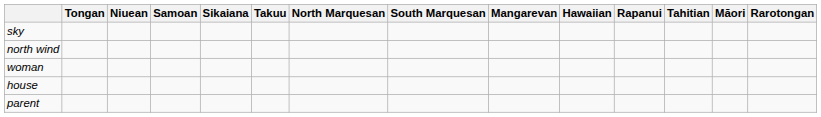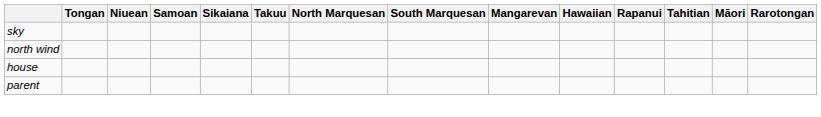 <table class="wikitable" |>
 <tr>
 <th></th>
 <th>Tongan</th>
 <th>Niuean</th>
 <th>Samoan</th>
 <th>Sikaiana</th>
 <th>Takuu</th>
 <th>North Marquesan</th>
 <th>South Marquesan</th>
 <th>Mangarevan</th>
 <th>Hawaiian</th>
 <th>Rapanui</th>
 <th>Tahitian</th>
 <th>Māori</th>
 <th>Rarotongan</th>
 </tr>
 <tr>
 <td><em>sky</em></td>
 <td></td>
 <td></td>
 <td></td>
 <td></td>
 <td></td>
 <td></td>
 <td></td>
 <td></td>
 <td></td>
 <td></td>
 <td></td>
 <td></td>
 <td></td>
 </tr>
 <tr>
 <td><em>north wind</em></td>
 <td></td>
 <td></td>
 <td></td>
 <td></td>
 <td></td>
 <td></td>
 <td></td>
 <td></td>
 <td></td>
 <td></td>
 <td></td>
 <td></td>
 <td></td>
 </tr>
 <tr>
-<td><em>woman</em></td>
-<td></td>
-<td></td>
-<td></td>
-<td></td>
-<td></td>
-<td></td>
-<td></td>
-<td></td>
-<td></td>
-<td></td>
-<td></td>
-<td></td>
-<td></td>
-</tr>
-<tr>
 <td><em>house</em></td>
 <td></td>
 <td></td>
 <td></td>
 <td></td>
 <td></td>
 <td></td>
 <td></td>
 <td></td>
 <td></td>
 <td></td>
 <td></td>
 <td></td>
 <td></td>
 </tr>
 <tr>
 <td><em>parent</em></td>
 <td></td>
 <td></td>
 <td></td>
 <td></td>
 <td></td>
 <td></td>
 <td></td>
 <td></td>
 <td></td>
 <td></td>
 <td></td>
 <td></td>
 <td></td>
 </tr>
 </table>
